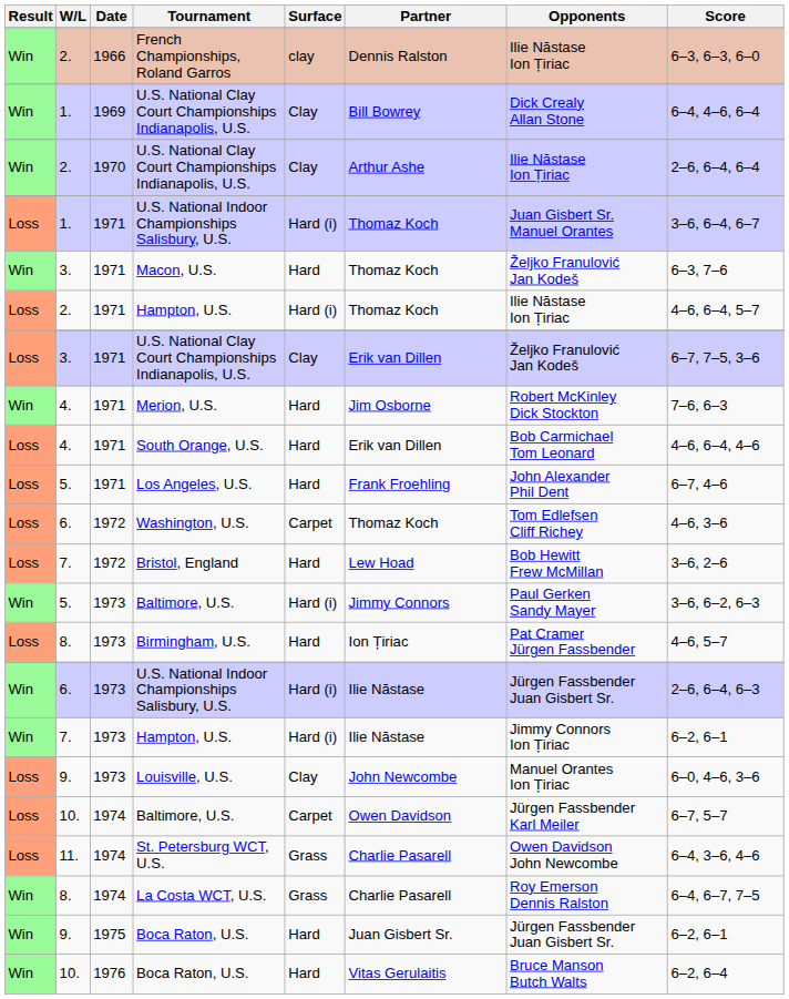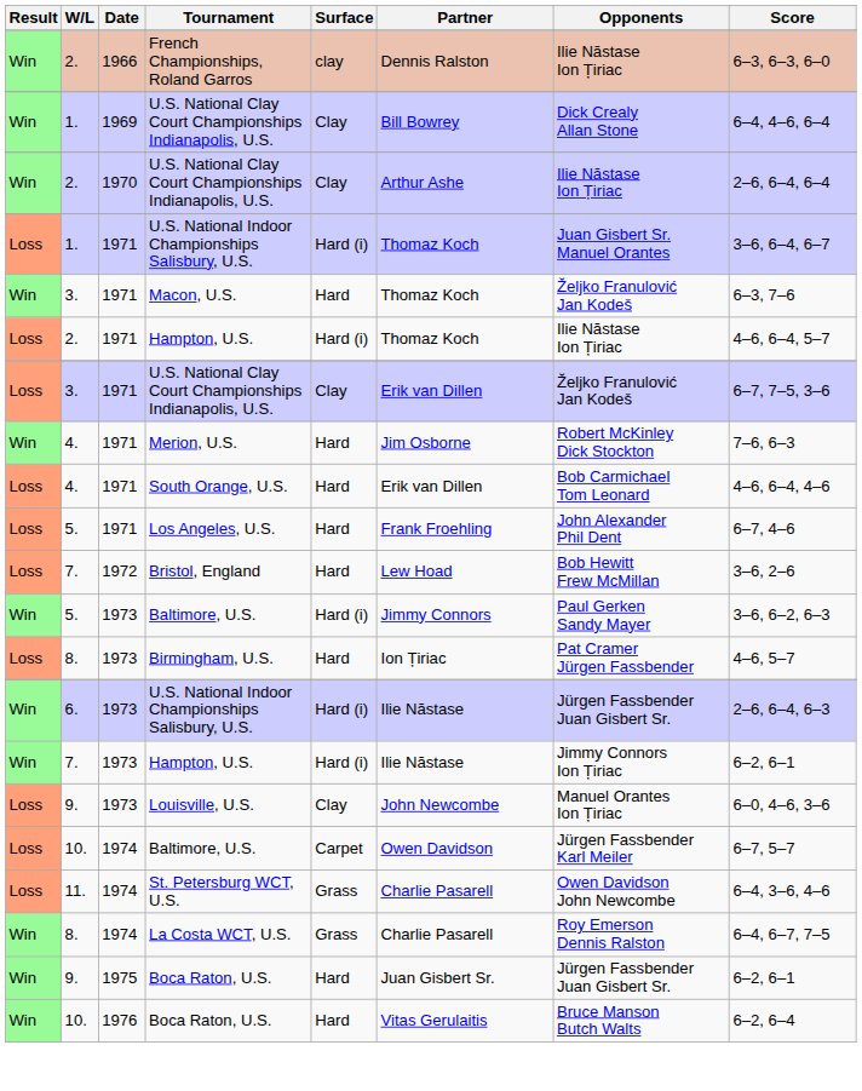 <table class="sortable wikitable">
 <tr>
 <th style="width:40px">Result</th>
 <th style="width:30px" class="unsortable">W/L</th>
 <th style="width:40px">Date</th>
 <th style="width:160px">Tournament</th>
 <th style="width:50px">Surface</th>
 <th style="width:170px">Partner</th>
 <th style="width:170px">Opponents</th>
 <th style="width:120px" class="unsortable">Score</th>
 </tr>
 <tr>
 </tr>
 <tr style="background:#ebc2af;">
 <td style="background:#98fb98;">Win</td>
 <td>2.</td>
 <td>1966</td>
 <td>French Championships, Roland Garros</td>
 <td>clay</td>
 <td> Dennis Ralston</td>
 <td> Ilie Năstase <br>  Ion Țiriac</td>
 <td>6–3, 6–3, 6–0</td>
 </tr>
 <tr>
 </tr>
 <tr style="background:#ccf;">
 <td style="background:#98fb98;">Win</td>
 <td>1.</td>
 <td>1969</td>
 <td>U.S. National Clay Court Championships<br><a href='#'>Indianapolis</a>, U.S.</td>
 <td>Clay</td>
 <td> <a href='#'>Bill Bowrey</a></td>
 <td> <a href='#'>Dick Crealy</a> <br>  <a href='#'>Allan Stone</a></td>
 <td>6–4, 4–6, 6–4</td>
 </tr>
 <tr>
 </tr>
 <tr style="background:#ccf;">
 <td style="background:#98fb98;">Win</td>
 <td>2.</td>
 <td>1970</td>
 <td>U.S. National Clay Court Championships Indianapolis, U.S.</td>
 <td>Clay</td>
 <td> <a href='#'>Arthur Ashe</a></td>
 <td> <a href='#'>Ilie Năstase</a> <br>  <a href='#'>Ion Țiriac</a></td>
 <td>2–6, 6–4, 6–4</td>
 </tr>
 <tr>
 </tr>
 <tr style="background:#ccf;">
 <td style="background:#ffa07a;">Loss</td>
 <td>1.</td>
 <td>1971</td>
 <td>U.S. National Indoor Championships<br><a href='#'>Salisbury</a>, U.S.</td>
 <td>Hard (i)</td>
 <td> <a href='#'>Thomaz Koch</a></td>
 <td> <a href='#'>Juan Gisbert Sr.</a> <br>  <a href='#'>Manuel Orantes</a></td>
 <td>3–6, 6–4, 6–7</td>
 </tr>
 <tr>
 <td style="background:#98fb98;">Win</td>
 <td>3.</td>
 <td>1971</td>
 <td><a href='#'>Macon</a>, U.S.</td>
 <td>Hard</td>
 <td> Thomaz Koch</td>
 <td> <a href='#'>Željko Franulović</a> <br>  <a href='#'>Jan Kodeš</a></td>
 <td>6–3, 7–6</td>
 </tr>
 <tr>
 <td style="background:#ffa07a;">Loss</td>
 <td>2.</td>
 <td>1971</td>
 <td><a href='#'>Hampton</a>, U.S.</td>
 <td>Hard (i)</td>
 <td> Thomaz Koch</td>
 <td> Ilie Năstase <br>  Ion Țiriac</td>
 <td>4–6, 6–4, 5–7</td>
 </tr>
 <tr>
 </tr>
 <tr style="background:#ccf;">
 <td style="background:#ffa07a;">Loss</td>
 <td>3.</td>
 <td>1971</td>
 <td>U.S. National Clay Court Championships<br>Indianapolis, U.S.</td>
 <td>Clay</td>
 <td> <a href='#'>Erik van Dillen</a></td>
 <td> Željko Franulović <br>  Jan Kodeš</td>
 <td>6–7, 7–5, 3–6</td>
 </tr>
 <tr>
 <td style="background:#98fb98;">Win</td>
 <td>4.</td>
 <td>1971</td>
 <td><a href='#'>Merion</a>, U.S.</td>
 <td>Hard</td>
 <td> <a href='#'>Jim Osborne</a></td>
 <td> <a href='#'>Robert McKinley</a> <br>  <a href='#'>Dick Stockton</a></td>
 <td>7–6, 6–3</td>
 </tr>
 <tr>
 <td style="background:#ffa07a;">Loss</td>
 <td>4.</td>
 <td>1971</td>
 <td><a href='#'>South Orange</a>, U.S.</td>
 <td>Hard</td>
 <td> Erik van Dillen</td>
 <td> <a href='#'>Bob Carmichael</a> <br>  <a href='#'>Tom Leonard</a></td>
 <td>4–6, 6–4, 4–6</td>
 </tr>
 <tr>
 <td style="background:#ffa07a;">Loss</td>
 <td>5.</td>
 <td>1971</td>
 <td><a href='#'>Los Angeles</a>, U.S.</td>
 <td>Hard</td>
 <td> <a href='#'>Frank Froehling</a></td>
 <td> <a href='#'>John Alexander</a> <br>  <a href='#'>Phil Dent</a></td>
 <td>6–7, 4–6</td>
 </tr>
 <tr>
 <td style="background:#ffa07a;">Loss</td>
-<td>6.</td>
-<td>1972</td>
-<td><a href='#'>Washington</a>, U.S.</td>
-<td>Carpet</td>
-<td> Thomaz Koch</td>
-<td> <a href='#'>Tom Edlefsen</a> <br>  <a href='#'>Cliff Richey</a></td>
-<td>4–6, 3–6</td>
-</tr>
-<tr>
-<td style="background:#ffa07a;">Loss</td>
 <td>7.</td>
 <td>1972</td>
 <td><a href='#'>Bristol</a>, England</td>
 <td>Hard</td>
 <td> <a href='#'>Lew Hoad</a></td>
 <td> <a href='#'>Bob Hewitt</a> <br>  <a href='#'>Frew McMillan</a></td>
 <td>3–6, 2–6</td>
 </tr>
 <tr>
 <td style="background:#98fb98;">Win</td>
 <td>5.</td>
 <td>1973</td>
 <td><a href='#'>Baltimore</a>, U.S.</td>
 <td>Hard (i)</td>
 <td> <a href='#'>Jimmy Connors</a></td>
 <td> <a href='#'>Paul Gerken</a> <br>  <a href='#'>Sandy Mayer</a></td>
 <td>3–6, 6–2, 6–3</td>
 </tr>
 <tr>
 <td style="background:#ffa07a;">Loss</td>
 <td>8.</td>
 <td>1973</td>
 <td><a href='#'>Birmingham</a>, U.S.</td>
 <td>Hard</td>
 <td> Ion Țiriac</td>
 <td> <a href='#'>Pat Cramer</a> <br>  <a href='#'>Jürgen Fassbender</a></td>
 <td>4–6, 5–7</td>
 </tr>
 <tr>
 </tr>
 <tr style="background:#ccf;">
 </tr>
 <tr style="background:#ccf;">
 <td style="background:#98fb98;">Win</td>
 <td>6.</td>
 <td>1973</td>
 <td>U.S. National Indoor Championships<br>Salisbury, U.S.</td>
 <td>Hard (i)</td>
 <td> Ilie Năstase</td>
 <td> Jürgen Fassbender <br>  Juan Gisbert Sr.</td>
 <td>2–6, 6–4, 6–3</td>
 </tr>
 <tr>
 <td style="background:#98fb98;">Win</td>
 <td>7.</td>
 <td>1973</td>
 <td><a href='#'>Hampton</a>, U.S.</td>
 <td>Hard (i)</td>
 <td> Ilie Năstase</td>
 <td> Jimmy Connors <br>  Ion Țiriac</td>
 <td>6–2, 6–1</td>
 </tr>
 <tr>
 <td style="background:#ffa07a;">Loss</td>
 <td>9.</td>
 <td>1973</td>
 <td><a href='#'>Louisville</a>, U.S.</td>
 <td>Clay</td>
 <td> <a href='#'>John Newcombe</a></td>
 <td> Manuel Orantes <br>  Ion Țiriac</td>
 <td>6–0, 4–6, 3–6</td>
 </tr>
 <tr>
 <td style="background:#ffa07a;">Loss</td>
 <td>10.</td>
 <td>1974</td>
 <td>Baltimore, U.S.</td>
 <td>Carpet</td>
 <td> <a href='#'>Owen Davidson</a></td>
 <td> Jürgen Fassbender <br>  <a href='#'>Karl Meiler</a></td>
 <td>6–7, 5–7</td>
 </tr>
 <tr>
 <td style="background:#ffa07a;">Loss</td>
 <td>11.</td>
 <td>1974</td>
 <td><a href='#'>St. Petersburg WCT</a>, U.S.</td>
 <td>Grass</td>
 <td> <a href='#'>Charlie Pasarell</a></td>
 <td> <a href='#'>Owen Davidson</a> <br>  John Newcombe</td>
 <td>6–4, 3–6, 4–6</td>
 </tr>
 <tr>
 <td style="background:#98fb98;">Win</td>
 <td>8.</td>
 <td>1974</td>
 <td><a href='#'>La Costa WCT</a>, U.S.</td>
 <td>Grass</td>
 <td> Charlie Pasarell</td>
 <td> <a href='#'>Roy Emerson</a> <br>  <a href='#'>Dennis Ralston</a></td>
 <td>6–4, 6–7, 7–5</td>
 </tr>
 <tr>
 <td style="background:#98fb98;">Win</td>
 <td>9.</td>
 <td>1975</td>
 <td><a href='#'>Boca Raton</a>, U.S.</td>
 <td>Hard</td>
 <td> Juan Gisbert Sr.</td>
 <td> Jürgen Fassbender <br>  Juan Gisbert Sr.</td>
 <td>6–2, 6–1</td>
 </tr>
 <tr>
 <td style="background:#98fb98;">Win</td>
 <td>10.</td>
 <td>1976</td>
 <td>Boca Raton, U.S.</td>
 <td>Hard</td>
 <td> <a href='#'>Vitas Gerulaitis</a></td>
 <td> <a href='#'>Bruce Manson</a> <br>  <a href='#'>Butch Walts</a></td>
 <td>6–2, 6–4</td>
 </tr>
 </table>
